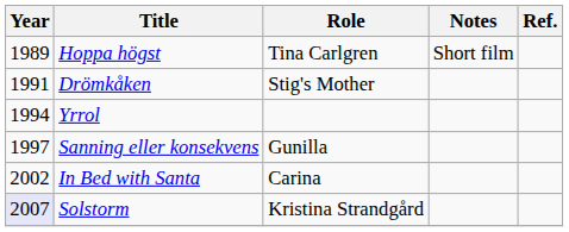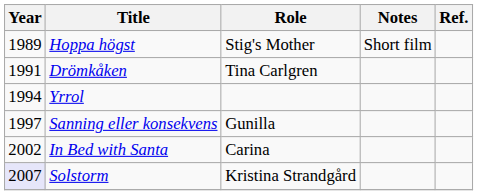 <table class="wikitable">
 <tr>
 <th>Year</th>
 <th>Title</th>
 <th>Role</th>
 <th>Notes</th>
 <th>Ref.</th>
 </tr>
 <tr>
 <td>1989</td>
 <td><em><a href='#'>Hoppa högst</a></em></td>
-<td>Tina Carlgren</td>
+<td>Stig's Mother</td>
 <td>Short film</td>
 <td></td>
 </tr>
 <tr>
 <td>1991</td>
 <td><em><a href='#'>Drömkåken</a></em></td>
-<td>Stig's Mother</td>
+<td>Tina Carlgren</td>
 <td></td>
 <td></td>
 </tr>
 <tr>
 <td>1994</td>
 <td><em><a href='#'>Yrrol</a></em></td>
 <td></td>
 <td></td>
 <td></td>
 </tr>
 <tr>
 <td>1997</td>
 <td><em><a href='#'>Sanning eller konsekvens</a></em></td>
 <td>Gunilla</td>
 <td></td>
 <td></td>
 </tr>
 <tr>
 <td>2002</td>
 <td><em><a href='#'>In Bed with Santa</a></em></td>
 <td>Carina</td>
 <td></td>
 <td></td>
 </tr>
 <tr>
 <td style="background: lavender;">2007</td>
 <td><em><a href='#'>Solstorm</a></em></td>
 <td>Kristina Strandgård</td>
 <td></td>
 <td></td>
 </tr>
 <tr>
 </tr>
 </table>
